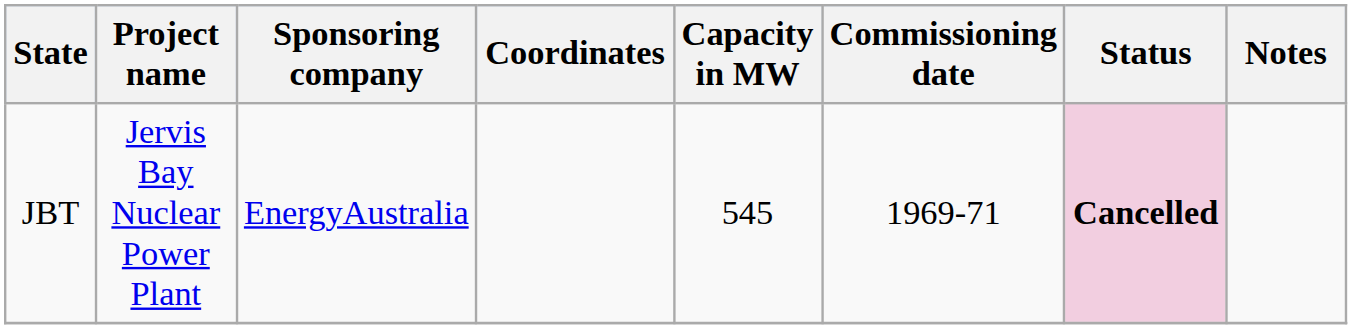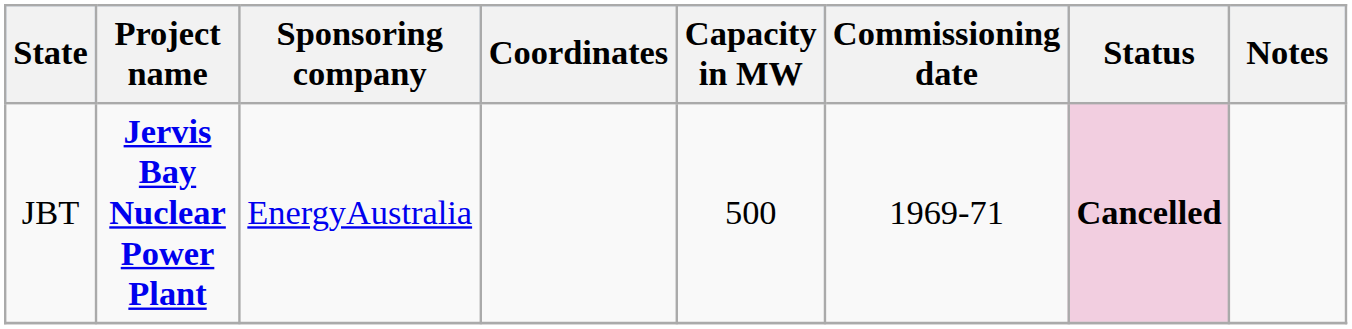 <table class="wikitable sortable" style="text-align:center; font-size:90%; border-collapse:collapse;" width=90%>
 <tr style="background:#C1D8FF;">
 <th width=5%>State</th>
 <th width=15%>Project name</th>
 <th width=15%>Sponsoring company</th>
 <th width=15%>Coordinates</th>
 <th width=6%>Capacity in MW</th>
 <th width=7%>Commissioning date</th>
 <th width=7%>Status</th>
 <th width=15%>Notes</th>
 </tr>
 <tr>
 <td>JBT</td>
-<td><a href='#'>Jervis Bay Nuclear Power Plant</a></td>
+<td><strong><a href='#'>Jervis Bay Nuclear Power Plant</a></strong></td>
 <td><a href='#'>EnergyAustralia</a></td>
 <td></td>
-<td>545</td>
+<td>500</td>
 <td>1969-71</td>
 <td style="background:#F2CEE0;"><strong>Cancelled</strong></td>
 <td></td>
 </tr>
 <tr>
 </tr>
 </table>
